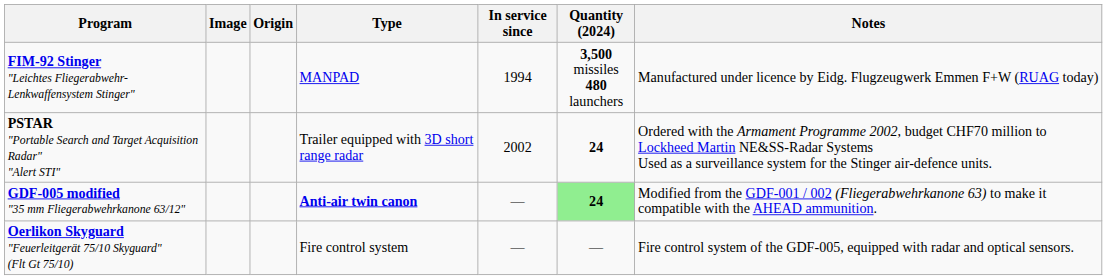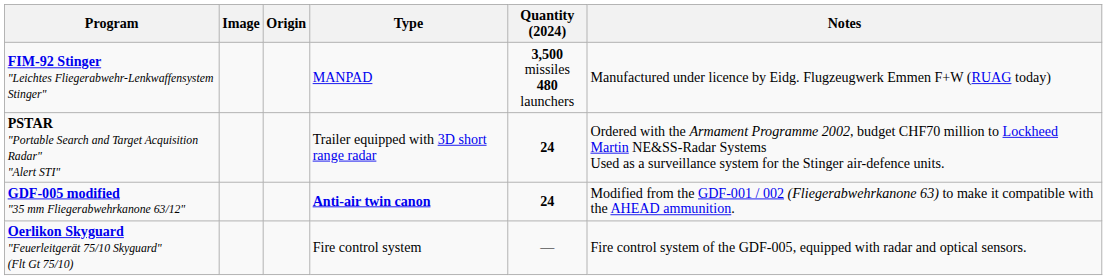 <table class="wikitable">
 <tr>
 <th>Program</th>
 <th>Image</th>
 <th>Origin</th>
 <th>Type</th>
-<th>In service since</th>
 <th>Quantity<br>(2024)</th>
 <th>Notes</th>
 </tr>
 <tr>
 <td><strong><a href='#'>FIM-92 Stinger</a></strong><br><small><em>"Leichtes Fliegerabwehr-Lenkwaffensystem Stinger"</em></small></td>
 <td style="text-align: center; "></td>
 <td><small></small><br><small></small></td>
 <td><a href='#'>MANPAD</a></td>
-<td style="text-align: center; ">1994</td>
 <td style="text-align: center; "><strong>3,500</strong> missiles<br><strong>480</strong> launchers</td>
 <td>Manufactured under licence by Eidg. Flugzeugwerk Emmen F+W (<a href='#'>RUAG</a> today) </td>
 </tr>
 <tr>
 <td><strong></strong> <strong>PSTAR</strong><br><small><em>"Portable Search and Target Acquisition Radar"</em></small><br><small><em>"Alert STI"</em></small></td>
 <td style="text-align: center; "></td>
 <td><small></small></td>
 <td>Trailer equipped with <a href='#'>3D short range radar</a></td>
-<td style="text-align: center; ">2002</td>
 <td style="text-align: center; "><strong>24</strong></td>
 <td>Ordered with the <em>Armament Programme 2002</em>, budget  CHF70 million to <a href='#'>Lockheed Martin</a> NE&SS-Radar Systems  <small></small><br>Used as a surveillance system for the Stinger air-defence units.</td>
 </tr>
 <tr>
 <td><strong><a href='#'>GDF-005 modified</a></strong><br><small><em>"35 mm Fliegerabwehrkanone 63/12"</em></small></td>
 <td style="text-align: center; "></td>
 <td><small></small></td>
 <td><strong><a href='#'>Anti-air twin canon</a></strong></td>
-<td style="text-align: center; ">―</td>
-<td style="background: lightgreen; text-align: center; "><strong>24</strong></td>
+<td style="text-align: center; "><strong>24</strong></td>
 <td>Modified from the <a href='#'>GDF-001 / 002</a> <em>(Fliegerabwehrkanone 63)</em> to make it compatible with the <a href='#'>AHEAD ammunition</a>.</td>
 </tr>
 <tr>
 <td><strong><a href='#'>Oerlikon Skyguard</a></strong><br><small><em>"Feuerleitgerät 75/10 Skyguard"</em></small><br><small><em>(Flt Gt 75/10)</em></small></td>
 <td style="text-align: center; "><br></td>
 <td><small></small></td>
 <td>Fire control system</td>
 <td style="text-align: center; ">―</td>
-<td style="text-align: center; ">―</td>
 <td>Fire control system of the GDF-005, equipped with radar and optical sensors.</td>
 </tr>
 </table>
